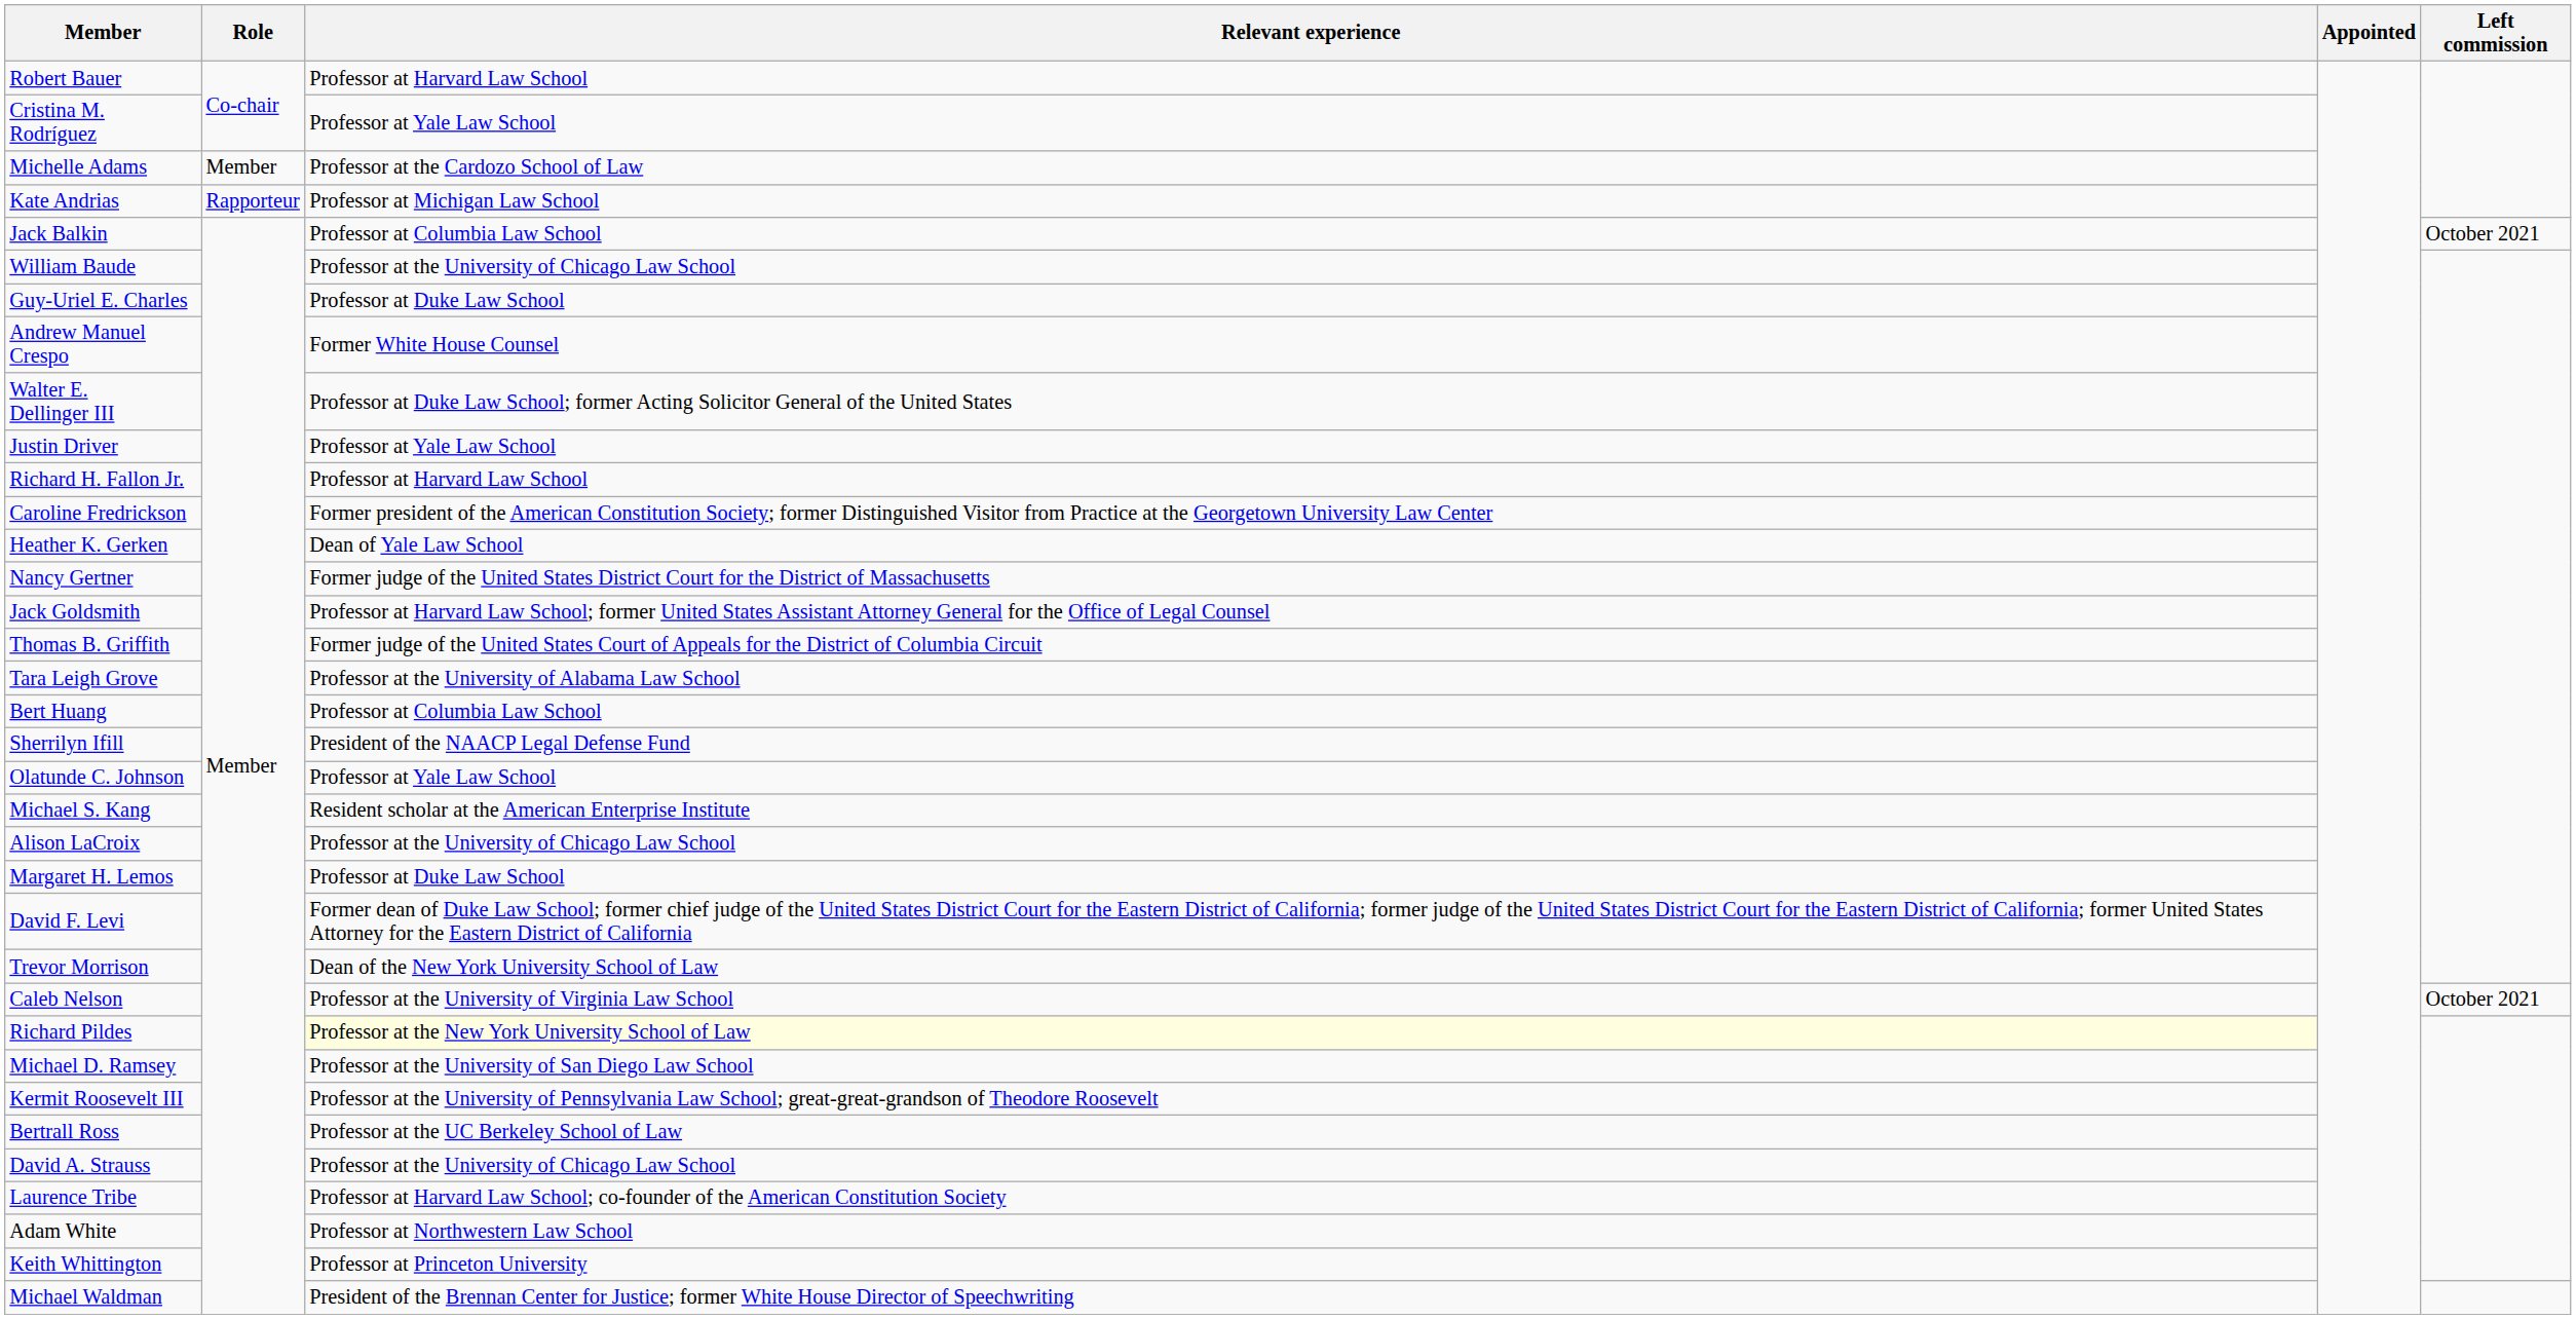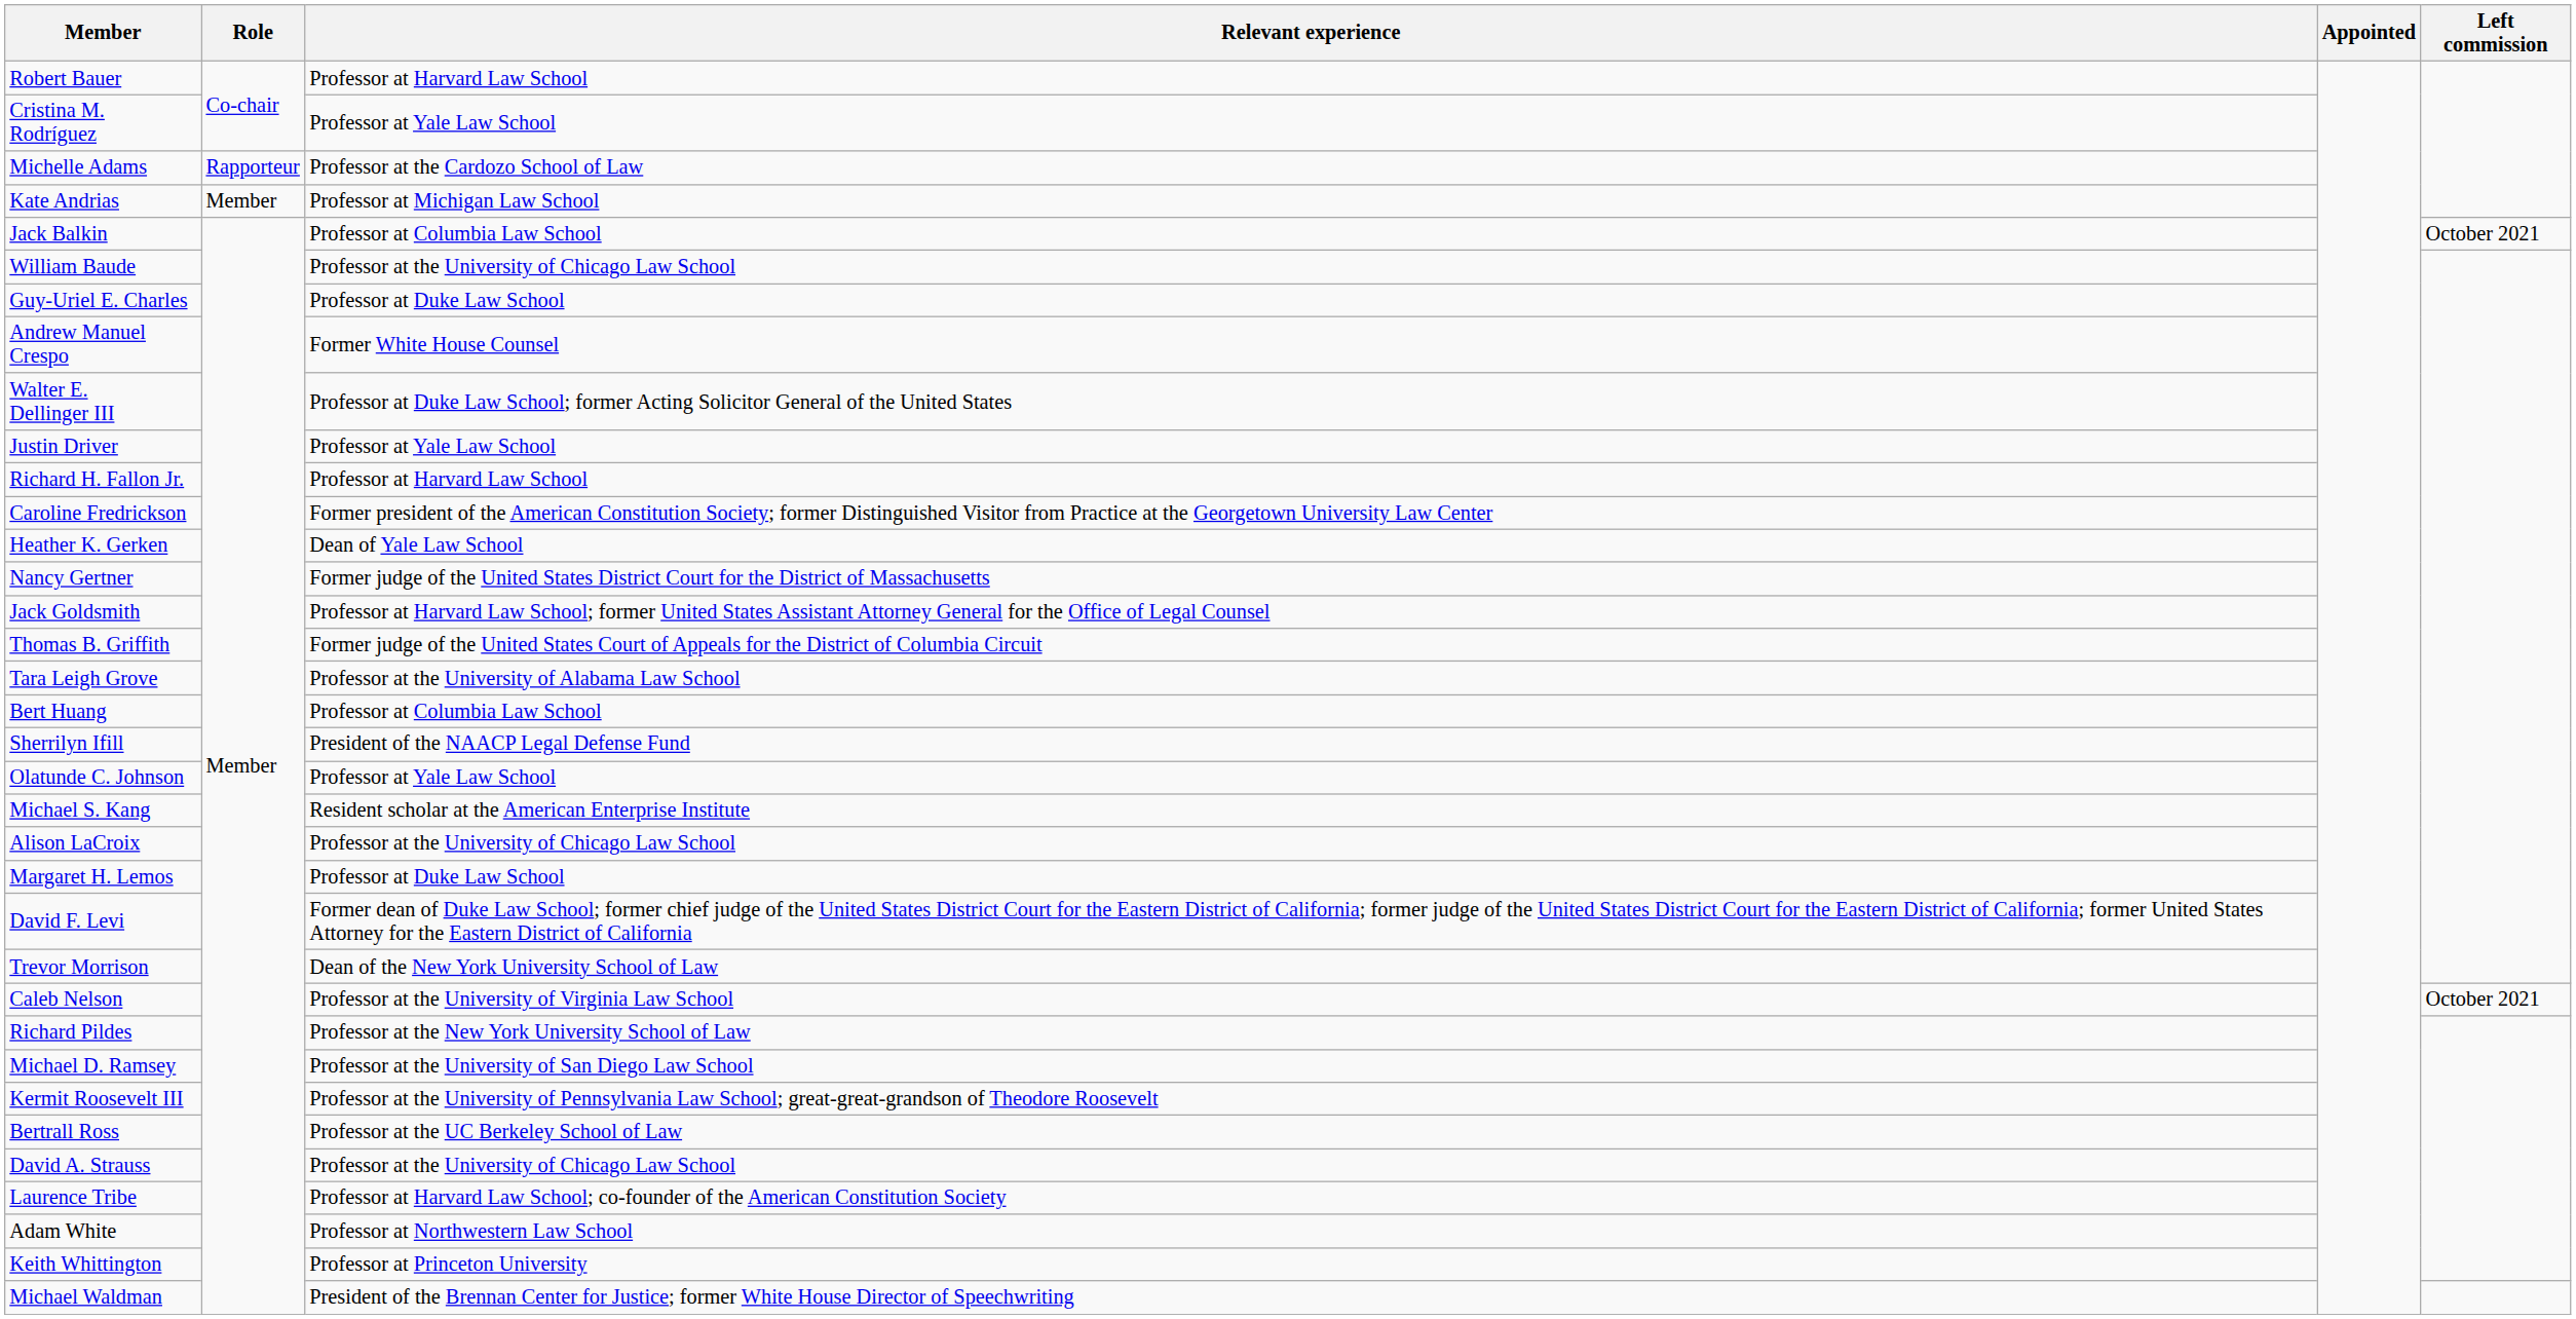 <table class="wikitable sortable">
 <tr>
 <th>Member</th>
 <th scope="col">Role</th>
 <th scope="col">Relevant experience</th>
 <th scope="col">Appointed</th>
 <th scope="col">Left commission</th>
 </tr>
 <tr>
 <td><a href='#'>Robert Bauer</a></td>
 <td rowspan="2"><a href='#'>Co-chair</a></td>
 <td>Professor at <a href='#'>Harvard Law School</a></td>
 <td rowspan="35"></td>
 <td rowspan="4"></td>
 </tr>
 <tr>
 <td><a href='#'>Cristina M. Rodríguez</a></td>
 <td>Professor at <a href='#'>Yale Law School</a></td>
 </tr>
 <tr>
 <td><a href='#'>Michelle Adams</a></td>
-<td>Member</td>
+<td><a href='#'>Rapporteur</a></td>
 <td>Professor at the <a href='#'>Cardozo School of Law</a></td>
 </tr>
 <tr>
 <td><a href='#'>Kate Andrias</a></td>
-<td><a href='#'>Rapporteur</a></td>
+<td>Member</td>
 <td>Professor at <a href='#'>Michigan Law School</a></td>
 </tr>
 <tr>
 <td><a href='#'>Jack Balkin</a></td>
 <td rowspan="31">Member</td>
 <td>Professor at <a href='#'>Columbia Law School</a></td>
 <td>October 2021</td>
 </tr>
 <tr>
 <td><a href='#'>William Baude</a></td>
 <td>Professor at the <a href='#'>University of Chicago Law School</a></td>
 <td rowspan="20"></td>
 </tr>
 <tr>
 <td><a href='#'>Guy-Uriel E. Charles</a></td>
 <td>Professor at <a href='#'>Duke Law School</a></td>
 </tr>
 <tr>
 <td><a href='#'>Andrew Manuel Crespo</a></td>
 <td>Former <a href='#'>White House Counsel</a></td>
 </tr>
 <tr>
 <td><a href='#'>Walter E. Dellinger&nbsp;III</a></td>
 <td>Professor at <a href='#'>Duke Law School</a>; former Acting Solicitor General of the United States</td>
 </tr>
 <tr>
 <td><a href='#'>Justin Driver</a></td>
 <td>Professor at <a href='#'>Yale Law School</a></td>
 </tr>
 <tr>
 <td><a href='#'>Richard H. Fallon&nbsp;Jr.</a></td>
 <td>Professor at <a href='#'>Harvard Law School</a></td>
 </tr>
 <tr>
 <td><a href='#'>Caroline Fredrickson</a></td>
 <td>Former president of the <a href='#'>American Constitution Society</a>; former Distinguished Visitor from Practice at the <a href='#'>Georgetown University Law Center</a></td>
 </tr>
 <tr>
 <td><a href='#'>Heather K. Gerken</a></td>
 <td>Dean of <a href='#'>Yale Law School</a></td>
 </tr>
 <tr>
 <td><a href='#'>Nancy Gertner</a></td>
 <td>Former judge of the <a href='#'>United States District Court for the District of Massachusetts</a></td>
 </tr>
 <tr>
 <td><a href='#'>Jack Goldsmith</a></td>
 <td>Professor at <a href='#'>Harvard Law School</a>; former <a href='#'>United States Assistant Attorney General</a> for the <a href='#'>Office of Legal Counsel</a></td>
 </tr>
 <tr>
 <td><a href='#'>Thomas B. Griffith</a></td>
 <td>Former judge of the <a href='#'>United States Court of Appeals for the District of Columbia Circuit</a></td>
 </tr>
 <tr>
 <td><a href='#'>Tara Leigh Grove</a></td>
 <td>Professor at the <a href='#'>University of Alabama Law School</a></td>
 </tr>
 <tr>
 <td><a href='#'>Bert Huang</a></td>
 <td>Professor at <a href='#'>Columbia Law School</a></td>
 </tr>
 <tr>
 <td><a href='#'>Sherrilyn Ifill</a></td>
 <td>President of the <a href='#'>NAACP Legal Defense Fund</a></td>
 </tr>
 <tr>
 <td><a href='#'>Olatunde C. Johnson</a></td>
 <td>Professor at <a href='#'>Yale Law School</a></td>
 </tr>
 <tr>
 <td><a href='#'>Michael S. Kang</a></td>
 <td>Resident scholar at the <a href='#'>American Enterprise Institute</a></td>
 </tr>
 <tr>
 <td><a href='#'>Alison LaCroix</a></td>
 <td>Professor at the <a href='#'>University of Chicago Law School</a></td>
 </tr>
 <tr>
 <td><a href='#'>Margaret H. Lemos</a></td>
 <td>Professor at <a href='#'>Duke Law School</a></td>
 </tr>
 <tr>
 <td><a href='#'>David F. Levi</a></td>
 <td>Former dean of <a href='#'>Duke Law School</a>; former chief judge of the <a href='#'>United States District Court for the Eastern District of California</a>; former judge of the <a href='#'>United States District Court for the Eastern District of California</a>; former United States Attorney for the <a href='#'>Eastern District of California</a></td>
 </tr>
 <tr>
 <td><a href='#'>Trevor Morrison</a></td>
 <td>Dean of the <a href='#'>New York University School of Law</a></td>
 </tr>
 <tr>
 <td><a href='#'>Caleb Nelson</a></td>
 <td>Professor at the <a href='#'>University of Virginia Law School</a></td>
 <td>October 2021</td>
 </tr>
 <tr>
 <td><a href='#'>Richard Pildes</a></td>
-<td style="background: lightyellow;">Professor at the <a href='#'>New York University School of Law</a></td>
+<td>Professor at the <a href='#'>New York University School of Law</a></td>
 <td rowspan="8"></td>
 </tr>
 <tr>
 <td><a href='#'>Michael D. Ramsey</a></td>
 <td>Professor at the <a href='#'>University of San Diego Law School</a></td>
 </tr>
 <tr>
 <td><a href='#'>Kermit Roosevelt&nbsp;III</a></td>
 <td>Professor at the <a href='#'>University of Pennsylvania Law School</a>; great-great-grandson of <a href='#'>Theodore Roosevelt</a></td>
 </tr>
 <tr>
 <td><a href='#'>Bertrall Ross</a></td>
 <td>Professor at the <a href='#'>UC Berkeley School of Law</a></td>
 </tr>
 <tr>
 <td><a href='#'>David A. Strauss</a></td>
 <td>Professor at the <a href='#'>University of Chicago Law School</a></td>
 </tr>
 <tr>
 <td><a href='#'>Laurence Tribe</a></td>
 <td>Professor at <a href='#'>Harvard Law School</a>; co-founder of the <a href='#'>American Constitution Society</a></td>
 </tr>
 <tr>
 <td>Adam White</td>
 <td>Professor at <a href='#'>Northwestern Law School</a></td>
 </tr>
 <tr>
 <td><a href='#'>Keith Whittington</a></td>
 <td>Professor at <a href='#'>Princeton University</a></td>
 </tr>
 <tr>
 <td><a href='#'>Michael Waldman</a></td>
 <td>President of the <a href='#'>Brennan Center for Justice</a>; former <a href='#'>White House Director of Speechwriting</a></td>
 <td></td>
 </tr>
 </table>
